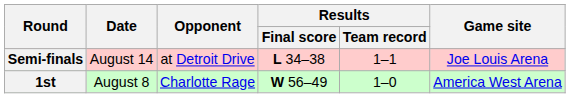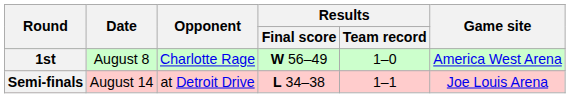 <table class="wikitable" style="font-size: 92%;" "align=center">
 <tr>
 <th rowspan="2">Round</th>
 <th rowspan="2">Date</th>
 <th rowspan="2">Opponent</th>
 <th colspan="2">Results</th>
 <th rowspan="2">Game site</th>
 </tr>
 <tr>
 <th>Final score</th>
 <th>Team record</th>
 </tr>
+<tr style="background:#cfc">
+<th>1st</th>
+<td style="text-align:center;">August 8</td>
+<td style="text-align:center;"><a href='#'>Charlotte Rage</a></td>
+<td style="text-align:center;"><strong>W</strong> 56–49</td>
+<td style="text-align:center;">1–0</td>
+<td style="text-align:center;"><a href='#'>America West Arena</a></td>
+</tr>
 <tr style="background:#fcc">
 <th>Semi-finals</th>
 <td style="text-align:center;">August 14</td>
 <td style="text-align:center;">at <a href='#'>Detroit Drive</a></td>
 <td style="text-align:center;"><strong>L</strong> 34–38</td>
 <td style="text-align:center;">1–1</td>
 <td style="text-align:center;"><a href='#'>Joe Louis Arena</a></td>
 </tr>
-<tr style="background:#cfc">
-<th>1st</th>
-<td style="text-align:center;">August 8</td>
-<td style="text-align:center;"><a href='#'>Charlotte Rage</a></td>
-<td style="text-align:center;"><strong>W</strong> 56–49</td>
-<td style="text-align:center;">1–0</td>
-<td style="text-align:center;"><a href='#'>America West Arena</a></td>
-</tr>
 </table>
